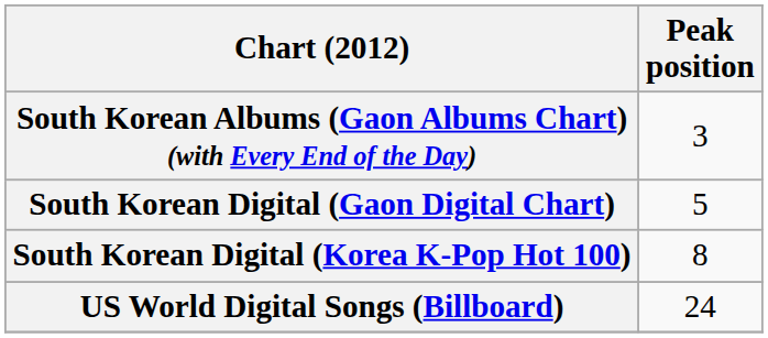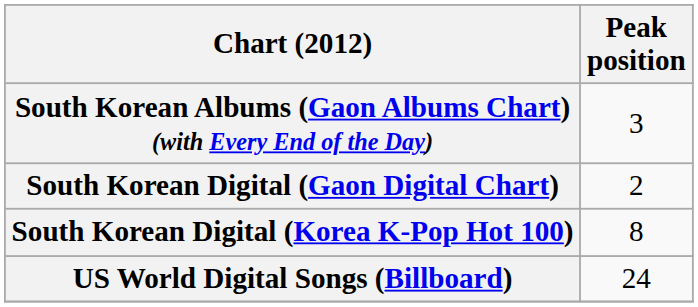 <table class="wikitable sortable plainrowheaders">
 <tr>
 <th scope="col">Chart (2012)</th>
 <th scope="col">Peak<br>position</th>
 </tr>
 <tr>
 <th scope="row">South Korean Albums (<a href='#'>Gaon Albums Chart</a>)<br><small><em>(with <a href='#'>Every End of the Day</a>)</em></small></th>
 <td style="text-align:center;">3</td>
 </tr>
 <tr>
 <th scope="row">South Korean Digital (<a href='#'>Gaon Digital Chart</a>)</th>
-<td style="text-align:center;">5</td>
+<td style="text-align:center;">2</td>
 </tr>
 <tr>
 <th scope="row">South Korean Digital (<a href='#'>Korea K-Pop Hot 100</a>)</th>
 <td style="text-align:center;">8</td>
 </tr>
 <tr>
 <th scope="row">US World Digital Songs (<a href='#'>Billboard</a>)</th>
 <td style="text-align:center;">24</td>
 </tr>
 <tr>
 </tr>
 </table>
